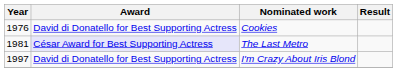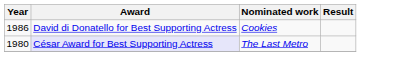 <table class = "wikitable">
 <tr>
 <th>Year</th>
 <th>Award</th>
 <th>Nominated work</th>
 <th>Result</th>
 </tr>
 <tr>
-<td>1976</td>
+<td>1986</td>
 <td><a href='#'>David di Donatello for Best Supporting Actress</a></td>
 <td><em><a href='#'>Cookies</a></em></td>
 <td></td>
 </tr>
 <tr>
-<td>1981</td>
+<td>1980</td>
 <td style="background: lavender;"><a href='#'>César Award for Best Supporting Actress</a></td>
 <td><em><a href='#'>The Last Metro</a></em></td>
 <td></td>
 </tr>
 <tr>
-<td>1997</td>
-<td><a href='#'>David di Donatello for Best Supporting Actress</a></td>
-<td><em><a href='#'>I'm Crazy About Iris Blond</a></em></td>
-<td></td>
-</tr>
-<tr>
 </tr>
 </table>
